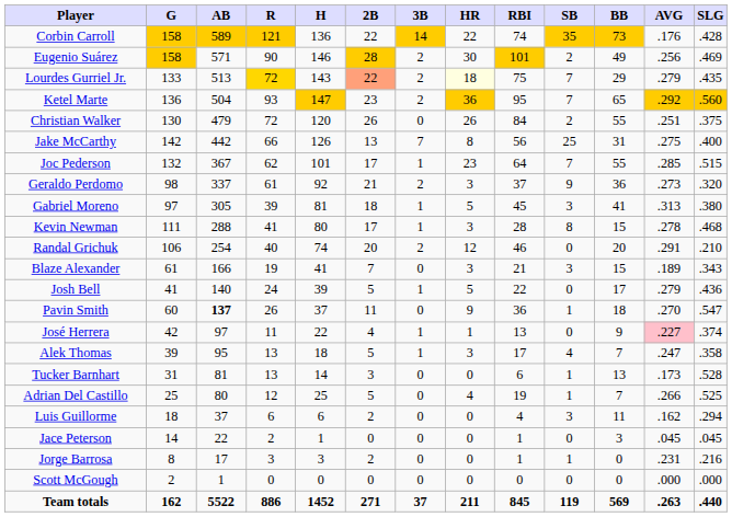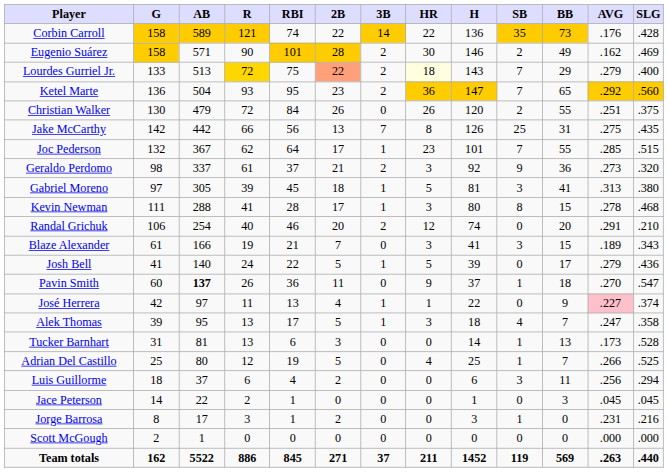 <table class="wikitable" style="text-align:center;">
 <tr>
 <th style="background:#ddf;width:20%;"><strong>Player</strong></th>
 <th style="background:#ddf;width:7%;"><strong>G</strong></th>
 <th style="background:#ddf;width:7%;"><strong>AB</strong></th>
 <th style="background:#ddf;width:7%;"><strong>R</strong></th>
-<th style="background:#ddf;width:7%;"><strong>H</strong></th>
+<th style="background:#ddf;width:7%;"><strong>RBI</strong></th>
 <th style="background:#ddf;width:7%;"><strong>2B</strong></th>
 <th style="background:#ddf;width:7%;"><strong>3B</strong></th>
 <th style="background:#ddf;width:7%;"><strong>HR</strong></th>
-<th style="background:#ddf;width:7%;"><strong>RBI</strong></th>
+<th style="background:#ddf;width:7%;"><strong>H</strong></th>
 <th style="background:#ddf;width:7%;"><strong>SB</strong></th>
 <th style="background:#ddf;width:7%;"><strong>BB</strong></th>
 <th style="background:#ddf;width:7%;"><strong>AVG</strong></th>
 <th style="background:#ddf;width:7%;"><strong>SLG</strong></th>
 </tr>
 <tr>
 <td><a href='#'>Corbin Carroll</a></td>
 <td bgcolor=#ffcc00>158</td>
 <td bgcolor=#ffcc00>589</td>
 <td bgcolor=#ffcc00>121</td>
-<td>136</td>
+<td>74</td>
 <td>22</td>
 <td bgcolor=#ffcc00>14</td>
 <td>22</td>
-<td>74</td>
+<td>136</td>
 <td bgcolor=#ffcc00>35</td>
 <td bgcolor=#ffcc00>73</td>
 <td>.176</td>
 <td>.428</td>
 </tr>
 <tr>
 <td><a href='#'>Eugenio Suárez</a></td>
 <td bgcolor=#ffcc00>158</td>
 <td>571</td>
 <td>90</td>
-<td>146</td>
+<td bgcolor=#ffcc00>101</td>
 <td bgcolor=#ffcc00>28</td>
 <td>2</td>
 <td>30</td>
-<td bgcolor=#ffcc00>101</td>
+<td>146</td>
 <td>2</td>
 <td>49</td>
-<td>.256</td>
+<td>.162</td>
 <td>.469</td>
 </tr>
 <tr>
 <td><a href='#'>Lourdes Gurriel Jr.</a></td>
 <td>133</td>
 <td>513</td>
 <td style="background: gold;">72</td>
-<td>143</td>
+<td>75</td>
 <td style="background: lightsalmon;">22</td>
 <td>2</td>
 <td style="background: lightyellow;">18</td>
-<td>75</td>
+<td>143</td>
 <td>7</td>
 <td>29</td>
 <td>.279</td>
-<td>.435</td>
+<td>.400</td>
 </tr>
 <tr>
 <td><a href='#'>Ketel Marte</a></td>
 <td>136</td>
 <td>504</td>
 <td>93</td>
-<td bgcolor=#ffcc00>147</td>
+<td>95</td>
 <td>23</td>
 <td>2</td>
 <td bgcolor=#ffcc00>36</td>
-<td>95</td>
+<td bgcolor=#ffcc00>147</td>
 <td>7</td>
 <td>65</td>
 <td bgcolor=#ffcc00>.292</td>
 <td bgcolor=#ffcc00>.560</td>
 </tr>
 <tr>
 <td><a href='#'>Christian Walker</a></td>
 <td>130</td>
 <td>479</td>
 <td>72</td>
-<td>120</td>
+<td>84</td>
 <td>26</td>
 <td>0</td>
 <td>26</td>
-<td>84</td>
+<td>120</td>
 <td>2</td>
 <td>55</td>
 <td>.251</td>
 <td>.375</td>
 </tr>
 <tr>
 <td><a href='#'>Jake McCarthy</a></td>
 <td>142</td>
 <td>442</td>
 <td>66</td>
-<td>126</td>
+<td>56</td>
 <td>13</td>
 <td>7</td>
 <td>8</td>
-<td>56</td>
+<td>126</td>
 <td>25</td>
 <td>31</td>
 <td>.275</td>
-<td>.400</td>
+<td>.435</td>
 </tr>
 <tr>
 <td><a href='#'>Joc Pederson</a></td>
 <td>132</td>
 <td>367</td>
 <td>62</td>
-<td>101</td>
+<td>64</td>
 <td>17</td>
 <td>1</td>
 <td>23</td>
-<td>64</td>
+<td>101</td>
 <td>7</td>
 <td>55</td>
 <td>.285</td>
 <td>.515</td>
 </tr>
 <tr>
 <td><a href='#'>Geraldo Perdomo</a></td>
 <td>98</td>
 <td>337</td>
 <td>61</td>
-<td>92</td>
+<td>37</td>
 <td>21</td>
 <td>2</td>
 <td>3</td>
-<td>37</td>
+<td>92</td>
 <td>9</td>
 <td>36</td>
 <td>.273</td>
 <td>.320</td>
 </tr>
 <tr>
 <td><a href='#'>Gabriel Moreno</a></td>
 <td>97</td>
 <td>305</td>
 <td>39</td>
-<td>81</td>
+<td>45</td>
 <td>18</td>
 <td>1</td>
 <td>5</td>
-<td>45</td>
+<td>81</td>
 <td>3</td>
 <td>41</td>
 <td>.313</td>
 <td>.380</td>
 </tr>
 <tr>
 <td><a href='#'>Kevin Newman</a></td>
 <td>111</td>
 <td>288</td>
 <td>41</td>
-<td>80</td>
+<td>28</td>
 <td>17</td>
 <td>1</td>
 <td>3</td>
-<td>28</td>
+<td>80</td>
 <td>8</td>
 <td>15</td>
 <td>.278</td>
 <td>.468</td>
 </tr>
 <tr>
 <td><a href='#'>Randal Grichuk</a></td>
 <td>106</td>
 <td>254</td>
 <td>40</td>
-<td>74</td>
+<td>46</td>
 <td>20</td>
 <td>2</td>
 <td>12</td>
-<td>46</td>
+<td>74</td>
 <td>0</td>
 <td>20</td>
 <td>.291</td>
 <td>.210</td>
 </tr>
 <tr>
 <td><a href='#'>Blaze Alexander</a></td>
 <td>61</td>
 <td>166</td>
 <td>19</td>
-<td>41</td>
+<td>21</td>
 <td>7</td>
 <td>0</td>
 <td>3</td>
-<td>21</td>
+<td>41</td>
 <td>3</td>
 <td>15</td>
 <td>.189</td>
 <td>.343</td>
 </tr>
 <tr>
 <td><a href='#'>Josh Bell</a></td>
 <td>41</td>
 <td>140</td>
 <td>24</td>
-<td>39</td>
+<td>22</td>
 <td>5</td>
 <td>1</td>
 <td>5</td>
-<td>22</td>
+<td>39</td>
 <td>0</td>
 <td>17</td>
 <td>.279</td>
 <td>.436</td>
 </tr>
 <tr>
 <td><a href='#'>Pavin Smith</a></td>
 <td>60</td>
 <td><strong>137</strong></td>
 <td>26</td>
-<td>37</td>
+<td>36</td>
 <td>11</td>
 <td>0</td>
 <td>9</td>
-<td>36</td>
+<td>37</td>
 <td>1</td>
 <td>18</td>
 <td>.270</td>
 <td>.547</td>
 </tr>
 <tr>
 <td><a href='#'>José Herrera</a></td>
 <td>42</td>
 <td>97</td>
 <td>11</td>
-<td>22</td>
+<td>13</td>
 <td>4</td>
 <td>1</td>
 <td>1</td>
-<td>13</td>
+<td>22</td>
 <td>0</td>
 <td>9</td>
 <td style="background: pink;">.227</td>
 <td>.374</td>
 </tr>
 <tr>
 <td><a href='#'>Alek Thomas</a></td>
 <td>39</td>
 <td>95</td>
 <td>13</td>
-<td>18</td>
+<td>17</td>
 <td>5</td>
 <td>1</td>
 <td>3</td>
-<td>17</td>
+<td>18</td>
 <td>4</td>
 <td>7</td>
 <td>.247</td>
 <td>.358</td>
 </tr>
 <tr>
 <td><a href='#'>Tucker Barnhart</a></td>
 <td>31</td>
 <td>81</td>
 <td>13</td>
-<td>14</td>
+<td>6</td>
 <td>3</td>
 <td>0</td>
 <td>0</td>
-<td>6</td>
+<td>14</td>
 <td>1</td>
 <td>13</td>
 <td>.173</td>
 <td>.528</td>
 </tr>
 <tr>
 <td><a href='#'>Adrian Del Castillo</a></td>
 <td>25</td>
 <td>80</td>
 <td>12</td>
-<td>25</td>
+<td>19</td>
 <td>5</td>
 <td>0</td>
 <td>4</td>
-<td>19</td>
+<td>25</td>
 <td>1</td>
 <td>7</td>
 <td>.266</td>
 <td>.525</td>
 </tr>
 <tr>
 <td><a href='#'>Luis Guillorme</a></td>
 <td>18</td>
 <td>37</td>
 <td>6</td>
-<td>6</td>
+<td>4</td>
 <td>2</td>
 <td>0</td>
 <td>0</td>
-<td>4</td>
+<td>6</td>
 <td>3</td>
 <td>11</td>
-<td>.162</td>
+<td>.256</td>
 <td>.294</td>
 </tr>
 <tr>
 <td><a href='#'>Jace Peterson</a></td>
 <td>14</td>
 <td>22</td>
 <td>2</td>
 <td>1</td>
 <td>0</td>
 <td>0</td>
 <td>0</td>
 <td>1</td>
 <td>0</td>
 <td>3</td>
 <td>.045</td>
 <td>.045</td>
 </tr>
 <tr>
 <td><a href='#'>Jorge Barrosa</a></td>
 <td>8</td>
 <td>17</td>
 <td>3</td>
-<td>3</td>
+<td>1</td>
 <td>2</td>
 <td>0</td>
 <td>0</td>
-<td>1</td>
+<td>3</td>
 <td>1</td>
 <td>0</td>
 <td>.231</td>
 <td>.216</td>
 </tr>
 <tr>
 <td><a href='#'>Scott McGough</a></td>
 <td>2</td>
 <td>1</td>
 <td>0</td>
 <td>0</td>
 <td>0</td>
 <td>0</td>
 <td>0</td>
 <td>0</td>
 <td>0</td>
 <td>0</td>
 <td>.000</td>
 <td>.000</td>
 </tr>
 <tr>
 <td><strong>Team totals</strong></td>
 <td><strong>162</strong></td>
 <td><strong>5522</strong></td>
 <td><strong>886</strong></td>
-<td><strong>1452</strong></td>
+<td><strong>845</strong></td>
 <td><strong>271</strong></td>
 <td><strong>37</strong></td>
 <td><strong>211</strong></td>
-<td><strong>845</strong></td>
+<td><strong>1452</strong></td>
 <td><strong>119</strong></td>
 <td><strong>569</strong></td>
 <td><strong>.263</strong></td>
 <td><strong>.440</strong></td>
 </tr>
 </table>
